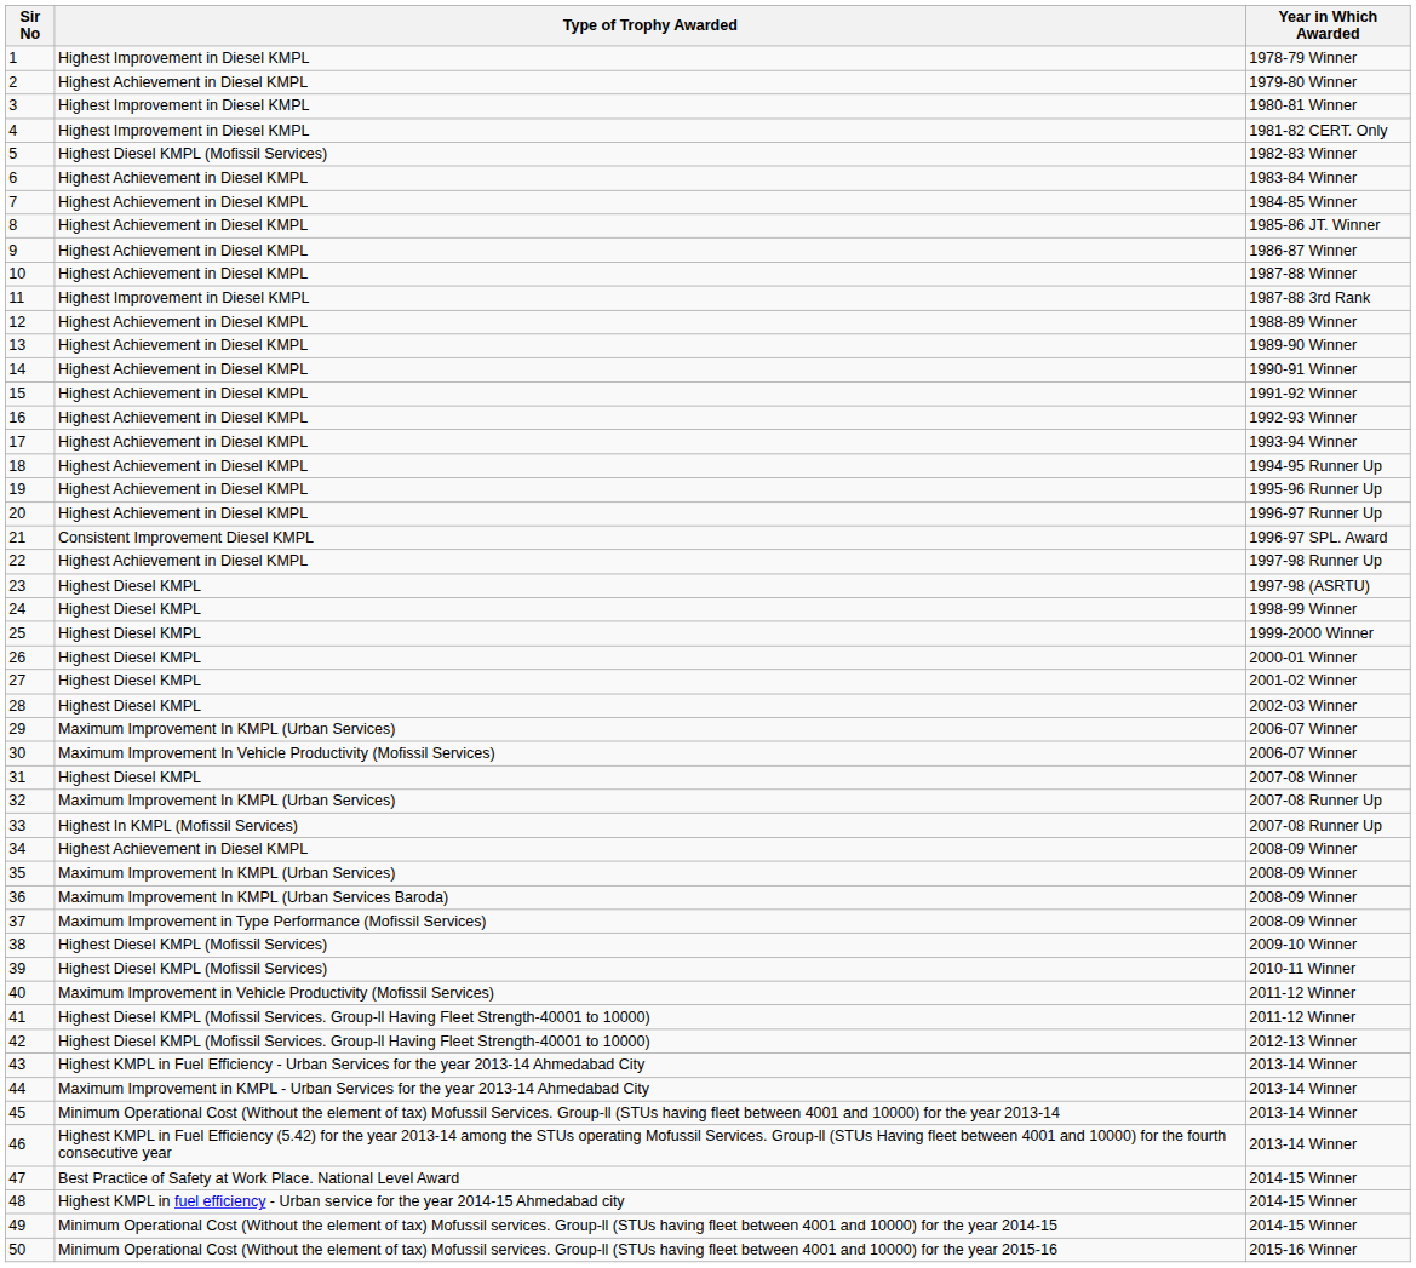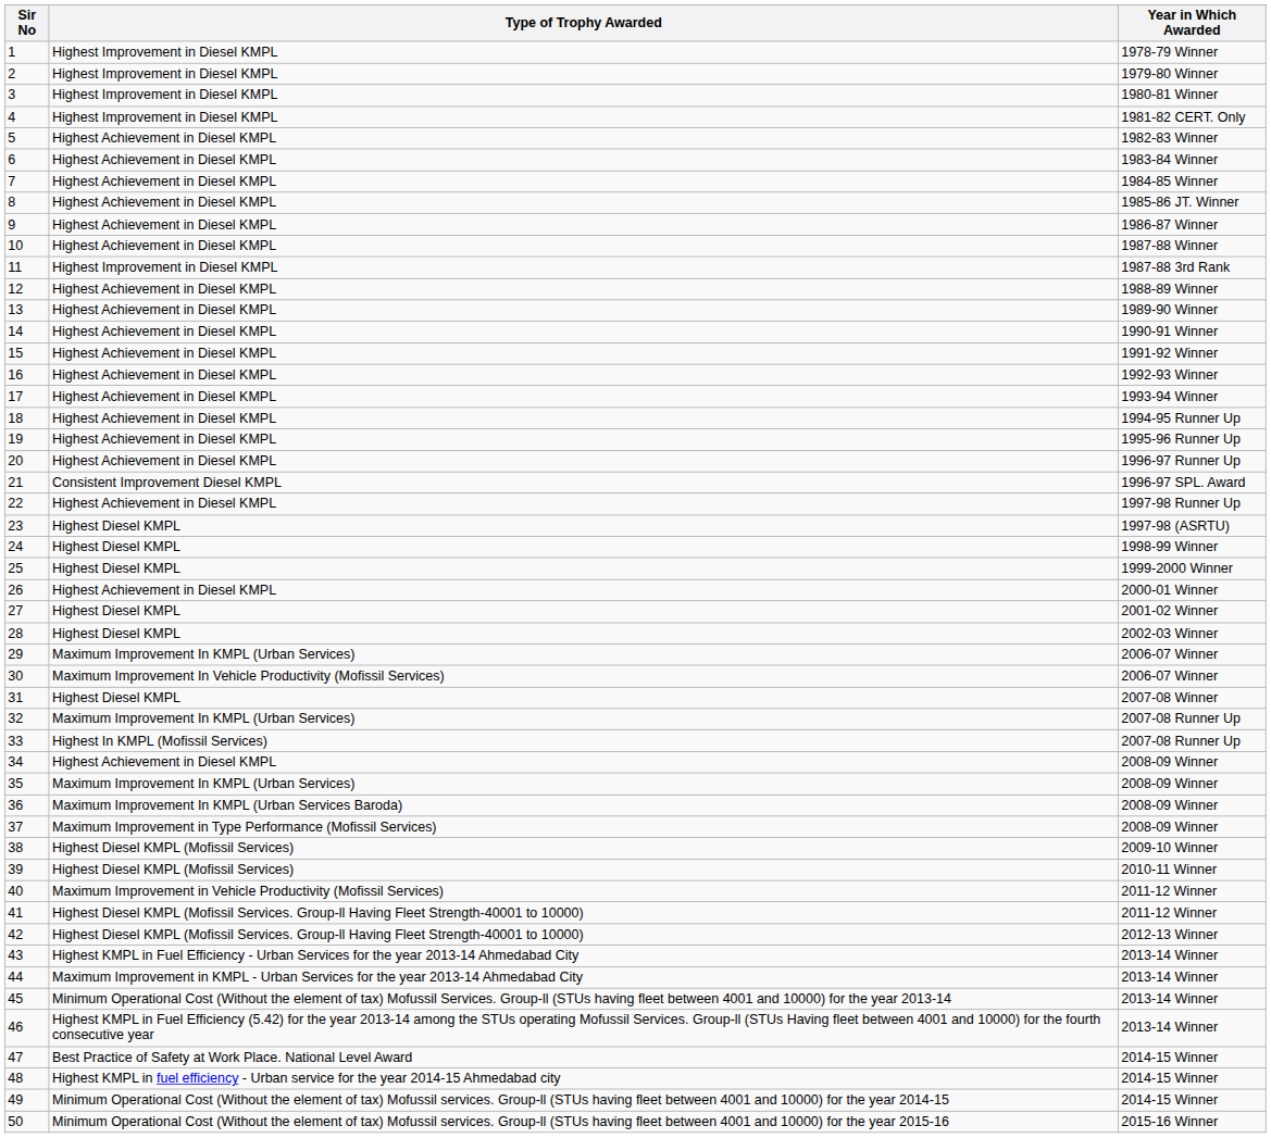 <table class="wikitable sortable plainrowheaders" width=75%>
 <tr>
 <th scope="col">Sir No</th>
 <th scope="col">Type of Trophy Awarded</th>
 <th scope="col">Year in Which Awarded</th>
 </tr>
 <tr>
 <td>1</td>
 <td>Highest Improvement in Diesel KMPL</td>
 <td>1978-79 Winner</td>
 </tr>
 <tr>
 <td>2</td>
-<td>Highest Achievement in Diesel KMPL</td>
+<td>Highest Improvement in Diesel KMPL</td>
 <td>1979-80 Winner</td>
 </tr>
 <tr>
 <td>3</td>
 <td>Highest Improvement in Diesel KMPL</td>
 <td>1980-81 Winner</td>
 </tr>
 <tr>
 <td>4</td>
 <td>Highest Improvement in Diesel KMPL</td>
 <td>1981-82 CERT. Only</td>
 </tr>
 <tr>
 <td>5</td>
-<td>Highest Diesel KMPL (Mofissil Services)</td>
+<td>Highest Achievement in Diesel KMPL</td>
 <td>1982-83 Winner</td>
 </tr>
 <tr>
 <td>6</td>
 <td>Highest Achievement in Diesel KMPL</td>
 <td>1983-84 Winner</td>
 </tr>
 <tr>
 <td>7</td>
 <td>Highest Achievement in Diesel KMPL</td>
 <td>1984-85 Winner</td>
 </tr>
 <tr>
 <td>8</td>
 <td>Highest Achievement in Diesel KMPL</td>
 <td>1985-86 JT. Winner</td>
 </tr>
 <tr>
 <td>9</td>
 <td>Highest Achievement in Diesel KMPL</td>
 <td>1986-87 Winner</td>
 </tr>
 <tr>
 <td>10</td>
 <td>Highest Achievement in Diesel KMPL</td>
 <td>1987-88 Winner</td>
 </tr>
 <tr>
 <td>11</td>
 <td>Highest Improvement in Diesel KMPL</td>
 <td>1987-88 3rd Rank</td>
 </tr>
 <tr>
 <td>12</td>
 <td>Highest Achievement in Diesel KMPL</td>
 <td>1988-89 Winner</td>
 </tr>
 <tr>
 <td>13</td>
 <td>Highest Achievement in Diesel KMPL</td>
 <td>1989-90 Winner</td>
 </tr>
 <tr>
 <td>14</td>
 <td>Highest Achievement in Diesel KMPL</td>
 <td>1990-91 Winner</td>
 </tr>
 <tr>
 <td>15</td>
 <td>Highest Achievement in Diesel KMPL</td>
 <td>1991-92 Winner</td>
 </tr>
 <tr>
 <td>16</td>
 <td>Highest Achievement in Diesel KMPL</td>
 <td>1992-93 Winner</td>
 </tr>
 <tr>
 <td>17</td>
 <td>Highest Achievement in Diesel KMPL</td>
 <td>1993-94 Winner</td>
 </tr>
 <tr>
 <td>18</td>
 <td>Highest Achievement in Diesel KMPL</td>
 <td>1994-95 Runner Up</td>
 </tr>
 <tr>
 <td>19</td>
 <td>Highest Achievement in Diesel KMPL</td>
 <td>1995-96 Runner Up</td>
 </tr>
 <tr>
 <td>20</td>
 <td>Highest Achievement in Diesel KMPL</td>
 <td>1996-97 Runner Up</td>
 </tr>
 <tr>
 <td>21</td>
 <td>Consistent Improvement Diesel KMPL</td>
 <td>1996-97 SPL. Award</td>
 </tr>
 <tr>
 <td>22</td>
 <td>Highest Achievement in Diesel KMPL</td>
 <td>1997-98 Runner Up</td>
 </tr>
 <tr>
 <td>23</td>
 <td>Highest Diesel KMPL</td>
 <td>1997-98 (ASRTU)</td>
 </tr>
 <tr>
 <td>24</td>
 <td>Highest Diesel KMPL</td>
 <td>1998-99 Winner</td>
 </tr>
 <tr>
 <td>25</td>
 <td>Highest Diesel KMPL</td>
 <td>1999-2000 Winner</td>
 </tr>
 <tr>
 <td>26</td>
-<td>Highest Diesel KMPL</td>
+<td>Highest Achievement in Diesel KMPL</td>
 <td>2000-01 Winner</td>
 </tr>
 <tr>
 <td>27</td>
 <td>Highest Diesel KMPL</td>
 <td>2001-02 Winner</td>
 </tr>
 <tr>
 <td>28</td>
 <td>Highest Diesel KMPL</td>
 <td>2002-03 Winner</td>
 </tr>
 <tr>
 <td>29</td>
 <td>Maximum Improvement In KMPL (Urban Services)</td>
 <td>2006-07 Winner</td>
 </tr>
 <tr>
 <td>30</td>
 <td>Maximum Improvement In Vehicle Productivity (Mofissil Services)</td>
 <td>2006-07 Winner</td>
 </tr>
 <tr>
 <td>31</td>
 <td>Highest Diesel KMPL</td>
 <td>2007-08 Winner</td>
 </tr>
 <tr>
 <td>32</td>
 <td>Maximum Improvement In KMPL (Urban Services)</td>
 <td>2007-08 Runner Up</td>
 </tr>
 <tr>
 <td>33</td>
 <td>Highest In KMPL (Mofissil Services)</td>
 <td>2007-08 Runner Up</td>
 </tr>
 <tr>
 <td>34</td>
 <td>Highest Achievement in Diesel KMPL</td>
 <td>2008-09 Winner</td>
 </tr>
 <tr>
 <td>35</td>
 <td>Maximum Improvement In KMPL (Urban Services)</td>
 <td>2008-09 Winner</td>
 </tr>
 <tr>
 <td>36</td>
 <td>Maximum Improvement In KMPL (Urban Services Baroda)</td>
 <td>2008-09 Winner</td>
 </tr>
 <tr>
 <td>37</td>
 <td>Maximum Improvement in Type Performance (Mofissil Services)</td>
 <td>2008-09 Winner</td>
 </tr>
 <tr>
 <td>38</td>
 <td>Highest Diesel KMPL (Mofissil Services)</td>
 <td>2009-10 Winner</td>
 </tr>
 <tr>
 <td>39</td>
 <td>Highest Diesel KMPL (Mofissil Services)</td>
 <td>2010-11 Winner</td>
 </tr>
 <tr>
 <td>40</td>
 <td>Maximum Improvement in Vehicle Productivity (Mofissil Services)</td>
 <td>2011-12 Winner</td>
 </tr>
 <tr>
 <td>41</td>
 <td>Highest Diesel KMPL (Mofissil Services. Group-ll Having Fleet Strength-40001 to 10000)</td>
 <td>2011-12 Winner</td>
 </tr>
 <tr>
 <td>42</td>
 <td>Highest Diesel KMPL (Mofissil Services. Group-ll Having Fleet Strength-40001 to 10000)</td>
 <td>2012-13 Winner</td>
 </tr>
 <tr>
 <td>43</td>
 <td>Highest KMPL in Fuel Efficiency - Urban Services for the year 2013-14 Ahmedabad City</td>
 <td>2013-14 Winner</td>
 </tr>
 <tr>
 <td>44</td>
 <td>Maximum Improvement in KMPL - Urban Services for the year 2013-14 Ahmedabad City</td>
 <td>2013-14 Winner</td>
 </tr>
 <tr>
 <td>45</td>
 <td>Minimum Operational Cost (Without the element of tax) Mofussil Services. Group-ll (STUs having fleet between 4001 and 10000) for the year 2013-14</td>
 <td>2013-14 Winner</td>
 </tr>
 <tr>
 <td>46</td>
 <td>Highest KMPL in Fuel Efficiency (5.42) for the year 2013-14 among the STUs operating Mofussil Services. Group-ll (STUs Having fleet between 4001 and 10000) for the fourth consecutive year</td>
 <td>2013-14 Winner</td>
 </tr>
 <tr>
 <td>47</td>
 <td>Best Practice of Safety at Work Place.	National Level Award</td>
 <td>2014-15 Winner</td>
 </tr>
 <tr>
 <td>48</td>
 <td>Highest KMPL in <a href='#'>fuel efficiency</a> - Urban service for the year 2014-15 Ahmedabad city</td>
 <td>2014-15 Winner</td>
 </tr>
 <tr>
 <td>49</td>
 <td>Minimum Operational Cost (Without the element of tax) Mofussil services. Group-ll (STUs having fleet between 4001 and 10000) for the year 2014-15</td>
 <td>2014-15 Winner</td>
 </tr>
 <tr>
 <td>50</td>
 <td>Minimum Operational Cost (Without the element of tax) Mofussil services. Group-ll (STUs having fleet between 4001 and 10000) for the year 2015-16</td>
 <td>2015-16 Winner</td>
 </tr>
 </table>
